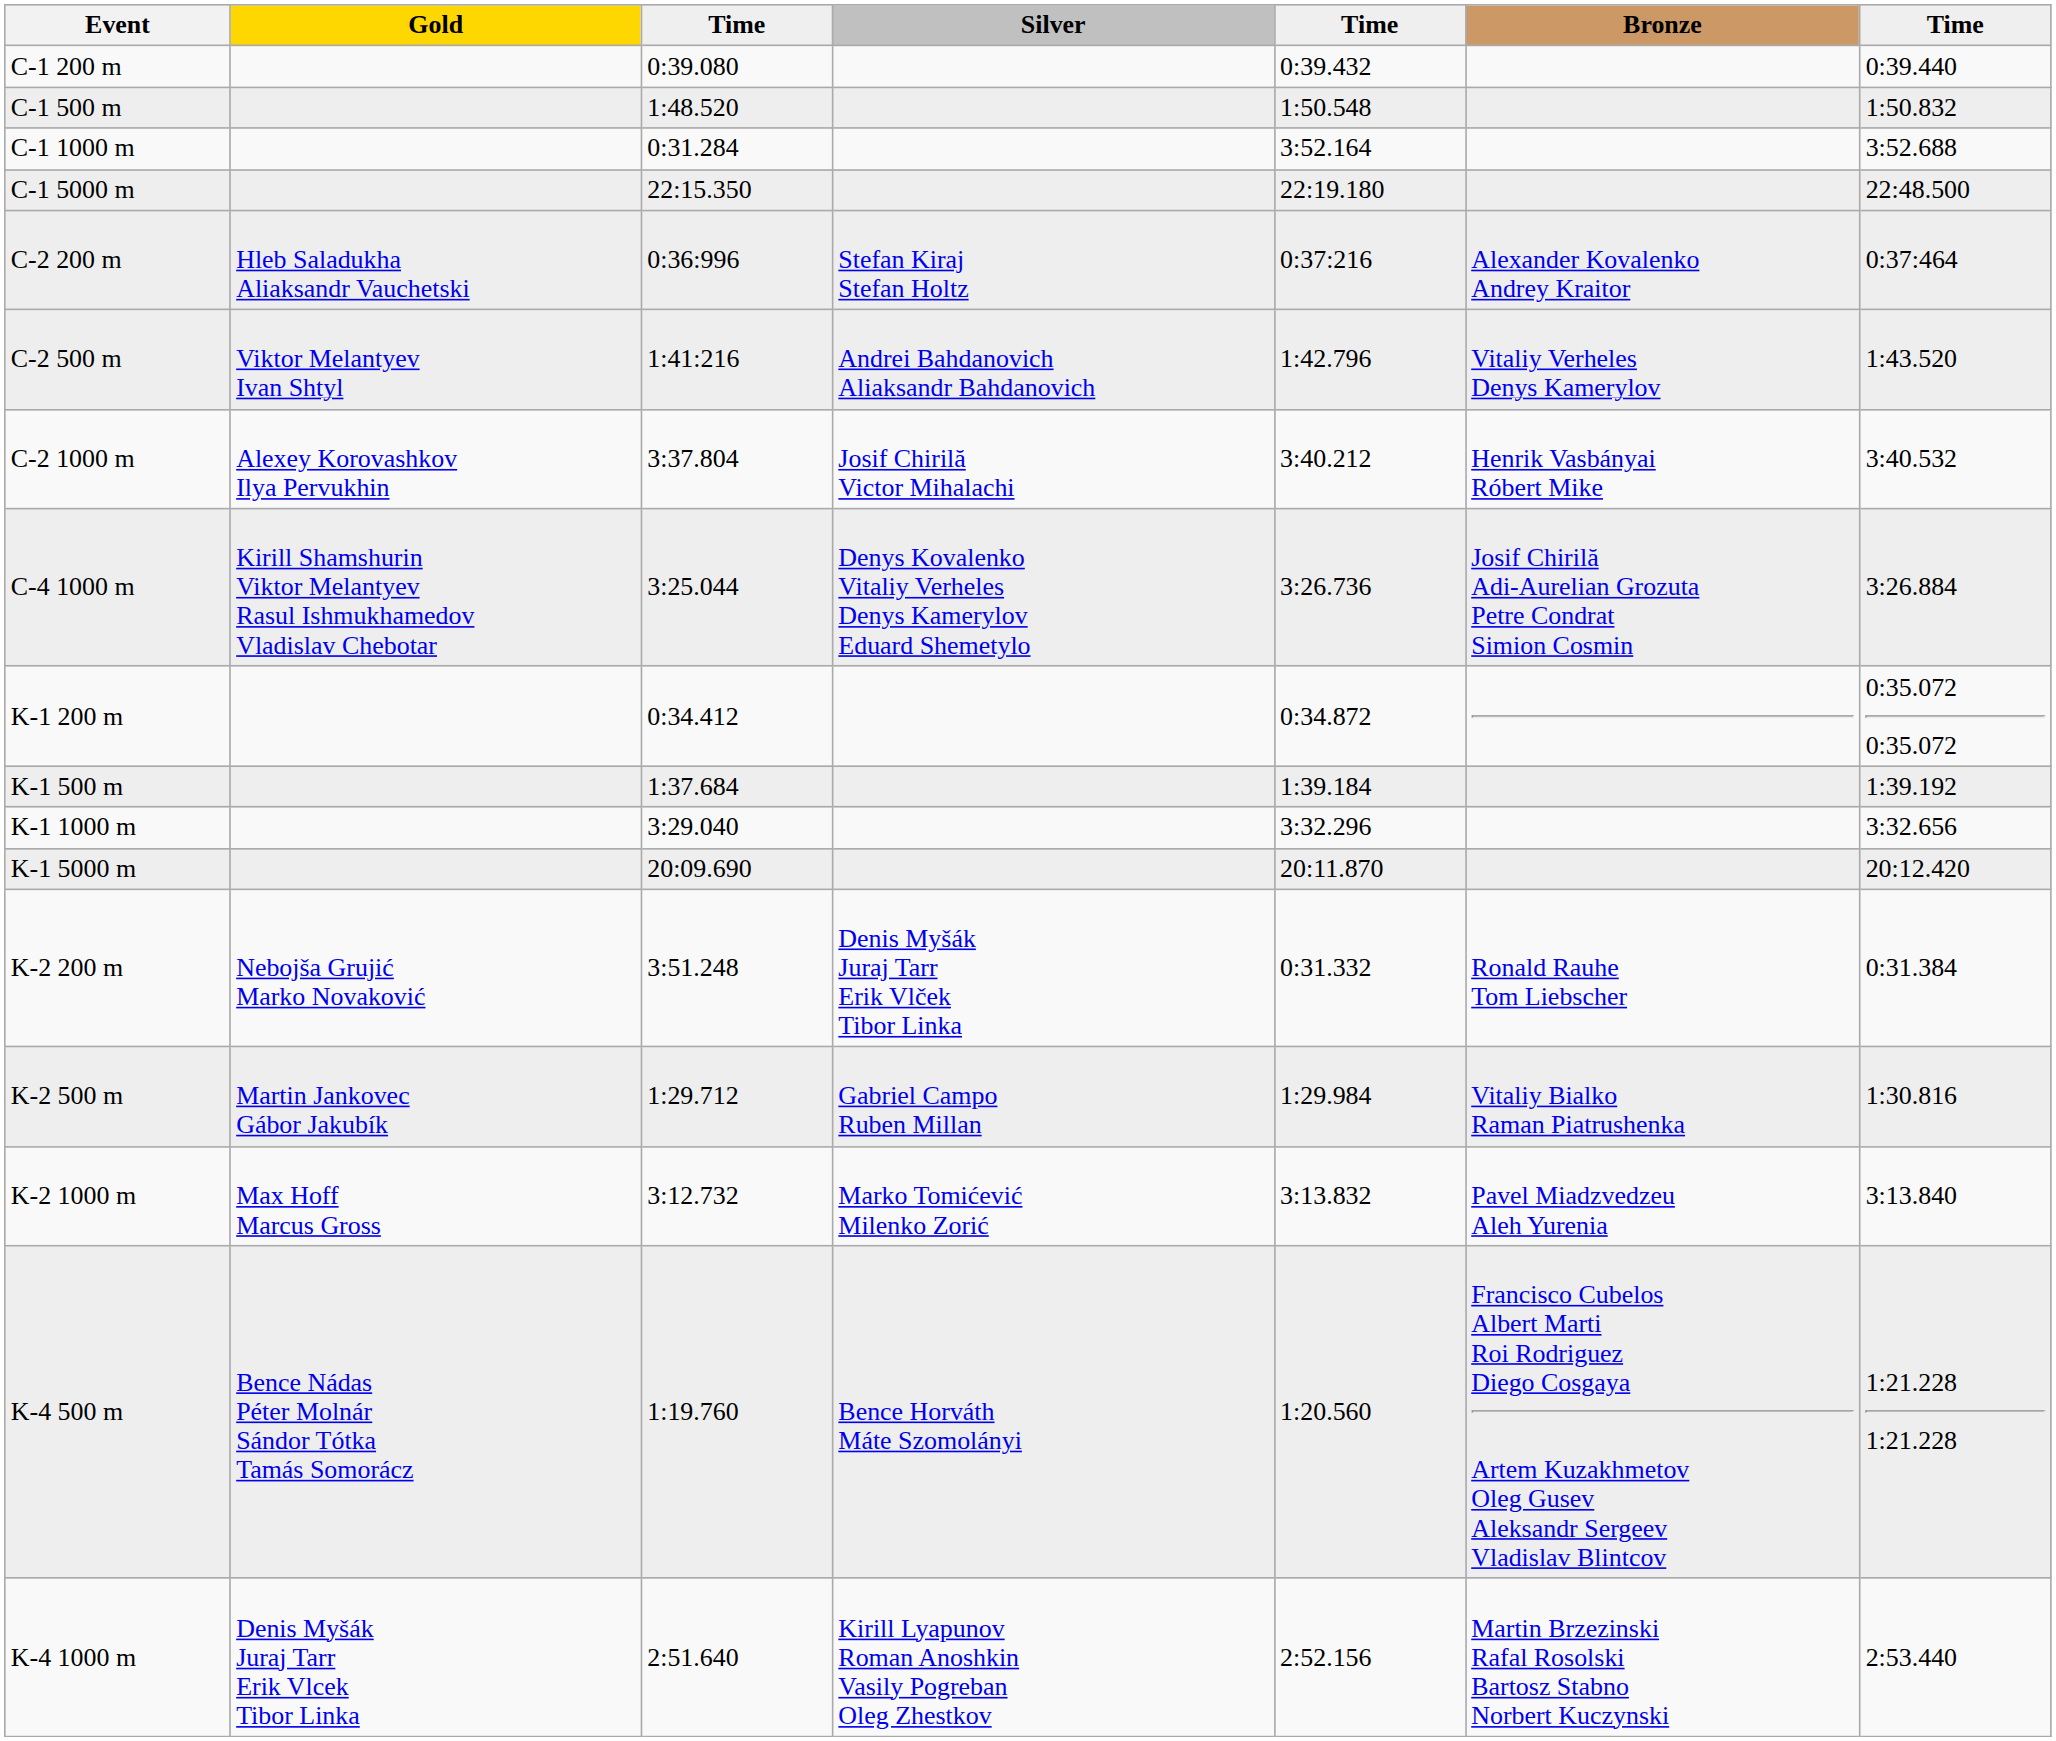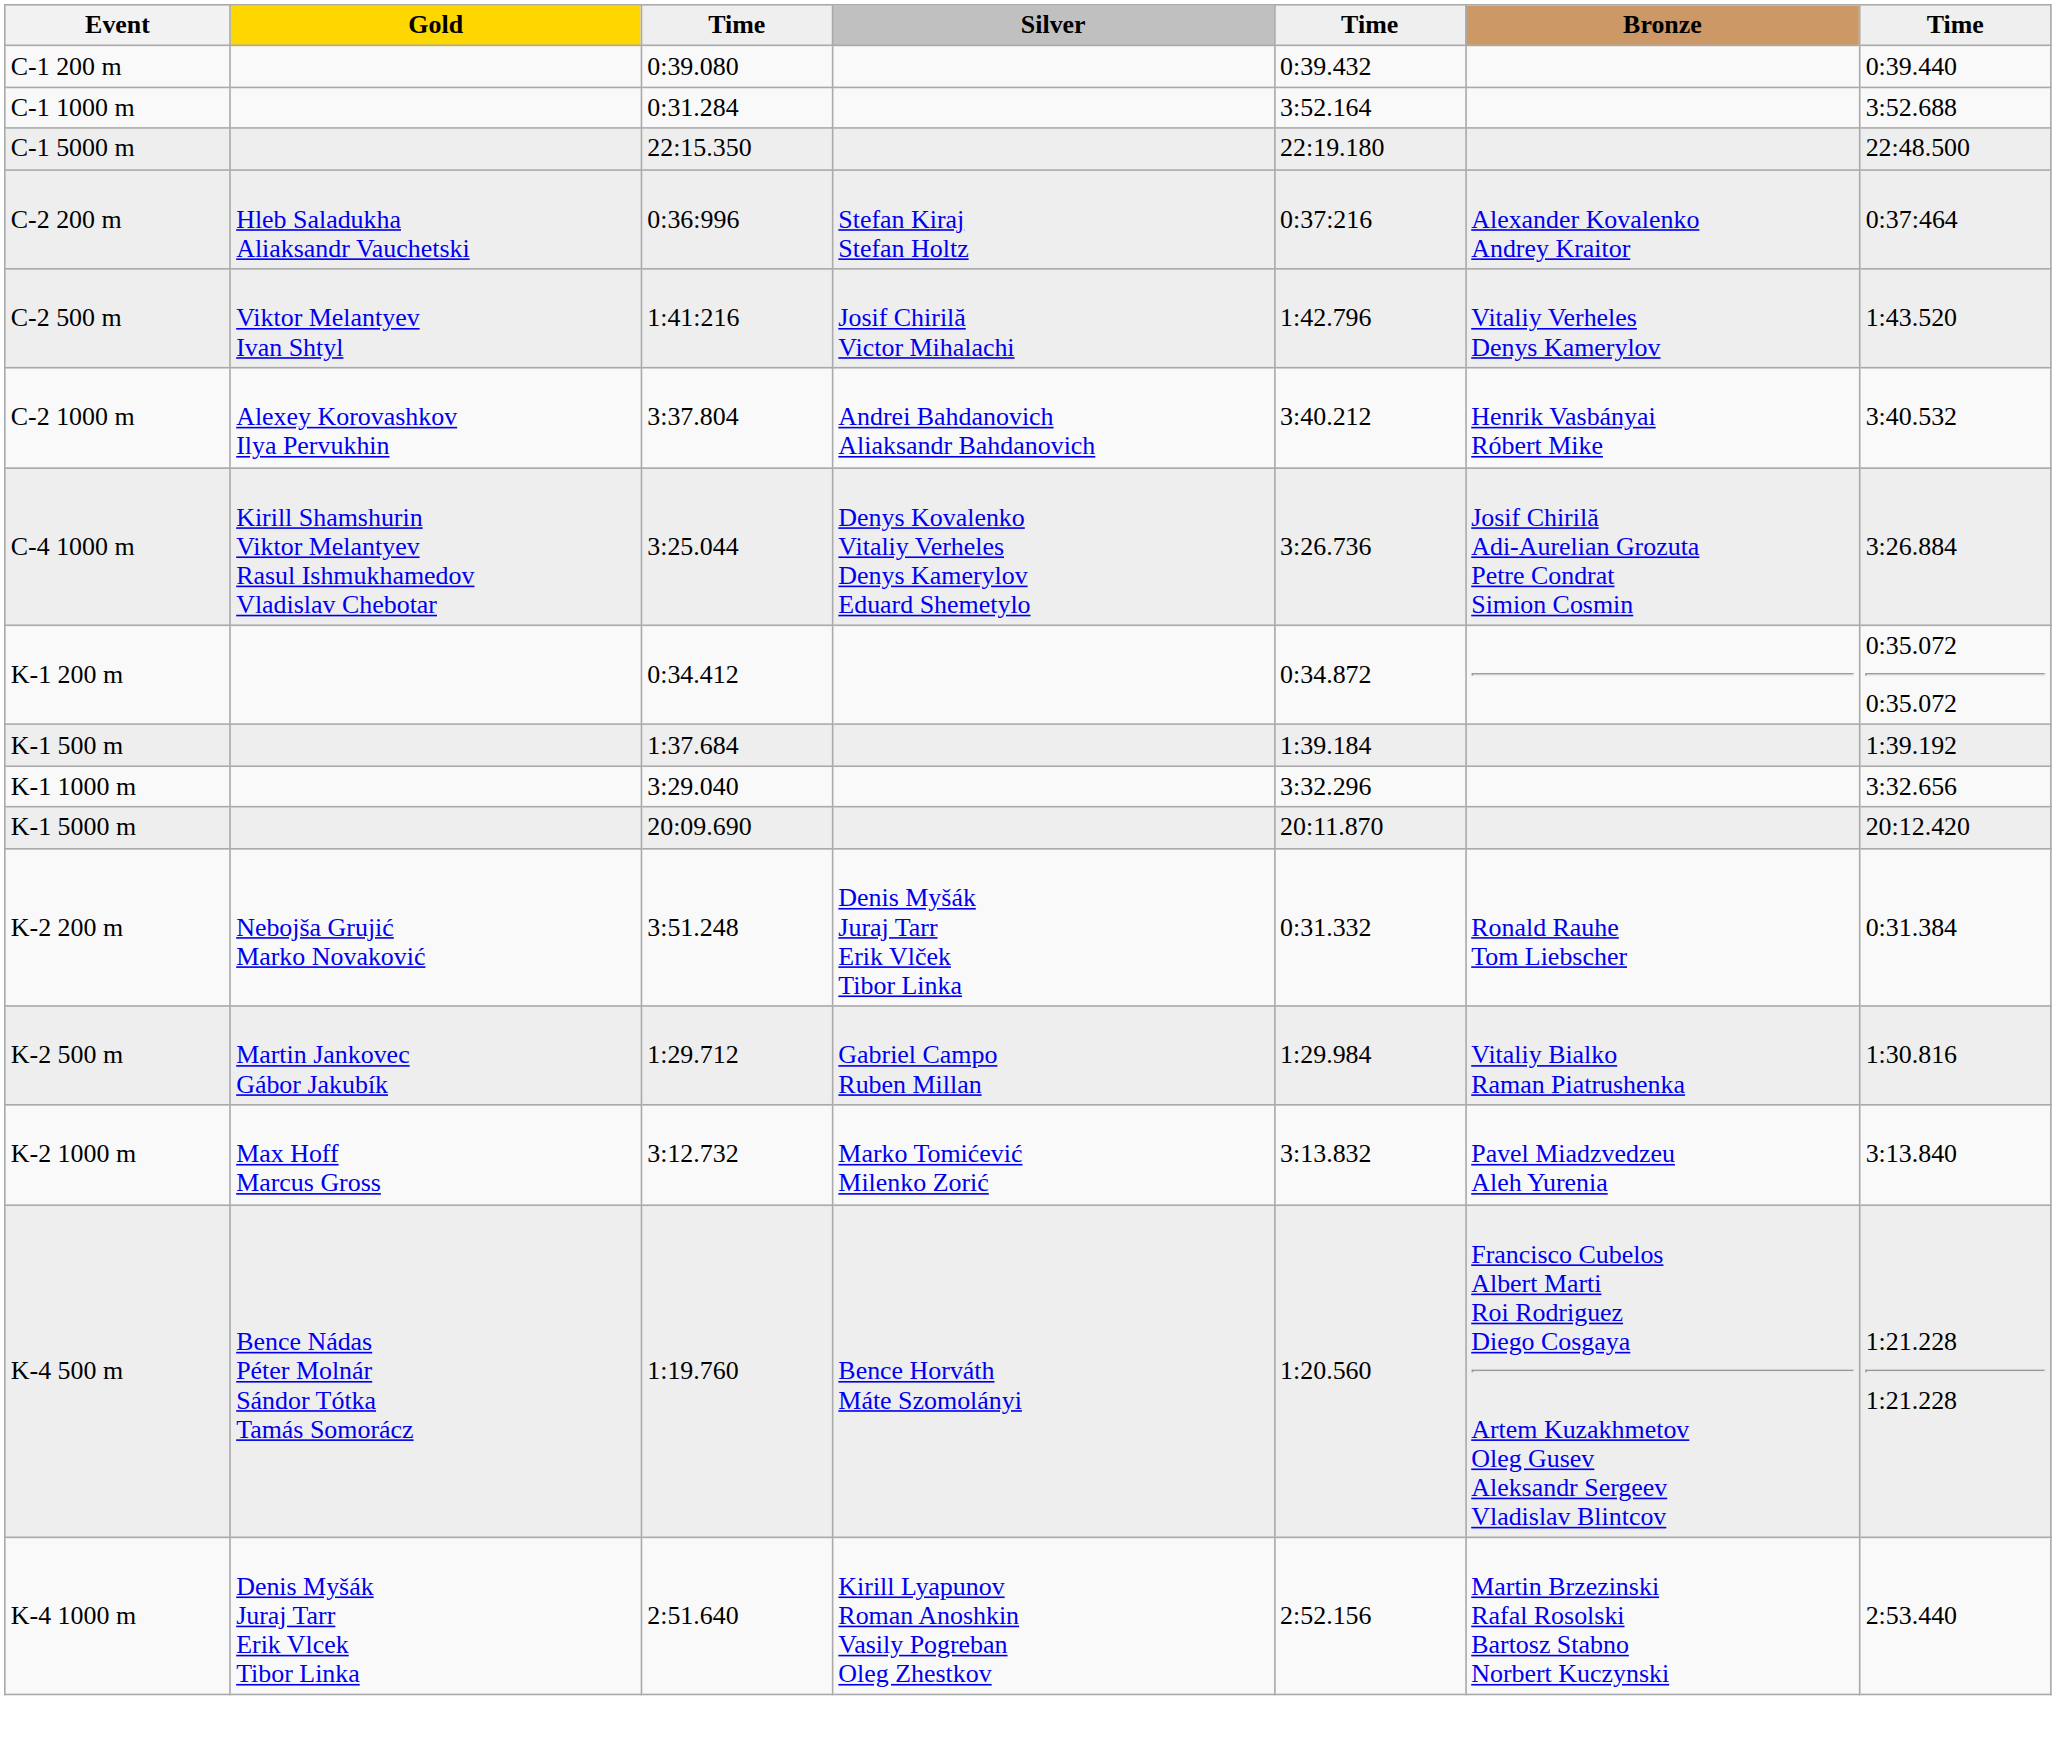 <table class="wikitable" width=100%>
 <tr>
 <th>Event</th>
 <td align=center bgcolor="gold"><strong>Gold</strong></td>
 <td align=center bgcolor="EFEFEF"><strong>Time</strong></td>
 <td align=center bgcolor="silver"><strong>Silver</strong></td>
 <td align=center bgcolor="EFEFEF"><strong>Time</strong></td>
 <td align=center bgcolor="CC9966"><strong>Bronze</strong></td>
 <td align=center bgcolor="EFEFEF"><strong>Time</strong></td>
 </tr>
 <tr>
 <td>C-1 200 m </td>
 <td></td>
 <td>0:39.080</td>
 <td></td>
 <td>0:39.432</td>
 <td></td>
 <td>0:39.440</td>
-</tr>
-<tr style="background:#eee; width:100%;">
-<td>C-1 500 m</td>
-<td></td>
-<td>1:48.520</td>
-<td></td>
-<td>1:50.548</td>
-<td></td>
-<td>1:50.832</td>
 </tr>
 <tr>
 <td>C-1 1000 m </td>
 <td></td>
 <td>0:31.284</td>
 <td></td>
 <td>3:52.164</td>
 <td></td>
 <td>3:52.688</td>
 </tr>
 <tr style="background:#eee; width:100%;">
 <td>C-1 5000 m</td>
 <td></td>
 <td>22:15.350</td>
 <td></td>
 <td>22:19.180</td>
 <td></td>
 <td>22:48.500</td>
 </tr>
 <tr style="background:#eee; width:100%;">
 <td>C-2 200 m</td>
 <td><br><a href='#'>Hleb Saladukha</a><br><a href='#'>Aliaksandr Vauchetski</a></td>
 <td>0:36:996</td>
 <td><br><a href='#'>Stefan Kiraj</a><br><a href='#'>Stefan Holtz</a></td>
 <td>0:37:216</td>
 <td><br><a href='#'>Alexander Kovalenko</a><br><a href='#'>Andrey Kraitor</a></td>
 <td>0:37:464</td>
 </tr>
 <tr style="background:#eee; width:100%;">
 <td>C-2 500 m</td>
 <td><br><a href='#'>Viktor Melantyev</a><br><a href='#'>Ivan Shtyl</a></td>
 <td>1:41:216</td>
-<td><br><a href='#'>Andrei Bahdanovich</a><br><a href='#'>Aliaksandr Bahdanovich</a></td>
+<td><br><a href='#'>Josif Chirilă</a><br><a href='#'>Victor Mihalachi</a></td>
 <td>1:42.796</td>
 <td><br><a href='#'>Vitaliy Verheles</a><br><a href='#'>Denys Kamerylov</a></td>
 <td>1:43.520</td>
 </tr>
 <tr>
 <td>C-2 1000 m </td>
 <td><br><a href='#'>Alexey Korovashkov</a><br><a href='#'>Ilya Pervukhin</a></td>
 <td>3:37.804</td>
-<td><br><a href='#'>Josif Chirilă</a><br><a href='#'>Victor Mihalachi</a></td>
+<td><br><a href='#'>Andrei Bahdanovich</a><br><a href='#'>Aliaksandr Bahdanovich</a></td>
 <td>3:40.212</td>
 <td><br><a href='#'>Henrik Vasbányai</a><br><a href='#'>Róbert Mike</a></td>
 <td>3:40.532</td>
 </tr>
 <tr style="background:#eee; width:100%;">
 <td>C-4 1000 m</td>
 <td><br><a href='#'>Kirill Shamshurin</a><br><a href='#'>Viktor Melantyev</a><br><a href='#'>Rasul Ishmukhamedov</a><br><a href='#'>Vladislav Chebotar</a></td>
 <td>3:25.044</td>
 <td><br><a href='#'>Denys Kovalenko</a><br><a href='#'>Vitaliy Verheles</a><br><a href='#'>Denys Kamerylov</a><br><a href='#'>Eduard Shemetylo</a></td>
 <td>3:26.736</td>
 <td><br><a href='#'>Josif Chirilă</a><br><a href='#'>Adi-Aurelian Grozuta</a><br><a href='#'>Petre Condrat</a><br><a href='#'>Simion Cosmin</a></td>
 <td>3:26.884</td>
 </tr>
 <tr>
 <td>K-1 200 m </td>
 <td></td>
 <td>0:34.412</td>
 <td></td>
 <td>0:34.872</td>
 <td><hr></td>
 <td>0:35.072<hr>0:35.072</td>
 </tr>
 <tr style="background:#eee; width:100%;">
 <td>K-1 500 m</td>
 <td></td>
 <td>1:37.684</td>
 <td></td>
 <td>1:39.184</td>
 <td></td>
 <td>1:39.192</td>
 </tr>
 <tr>
 <td>K-1 1000 m </td>
 <td></td>
 <td>3:29.040</td>
 <td></td>
 <td>3:32.296</td>
 <td></td>
 <td>3:32.656</td>
 </tr>
 <tr style="background:#eee; width:100%;">
 <td>K-1 5000 m</td>
 <td></td>
 <td>20:09.690</td>
 <td></td>
 <td>20:11.870</td>
 <td></td>
 <td>20:12.420</td>
 </tr>
 <tr>
 <td>K-2 200 m </td>
 <td><br><a href='#'>Nebojša Grujić</a><br><a href='#'>Marko Novaković</a></td>
 <td>3:51.248</td>
 <td><br><a href='#'>Denis Myšák</a><br><a href='#'>Juraj Tarr</a><br><a href='#'>Erik Vlček</a><br><a href='#'>Tibor Linka</a></td>
 <td>0:31.332</td>
 <td><br><a href='#'>Ronald Rauhe</a><br><a href='#'>Tom Liebscher</a></td>
 <td>0:31.384</td>
 </tr>
 <tr style="background:#eee; width:100%;">
 <td>K-2 500 m</td>
 <td><br><a href='#'>Martin Jankovec</a><br><a href='#'>Gábor Jakubík</a></td>
 <td>1:29.712</td>
 <td><br><a href='#'>Gabriel Campo</a><br><a href='#'>Ruben Millan</a></td>
 <td>1:29.984</td>
 <td><br><a href='#'>Vitaliy Bialko</a><br><a href='#'>Raman Piatrushenka</a></td>
 <td>1:30.816</td>
 </tr>
 <tr>
 <td>K-2 1000 m </td>
 <td><br><a href='#'>Max Hoff</a><br><a href='#'>Marcus Gross</a></td>
 <td>3:12.732</td>
 <td><br><a href='#'>Marko Tomićević</a><br><a href='#'>Milenko Zorić</a></td>
 <td>3:13.832</td>
 <td><br><a href='#'>Pavel Miadzvedzeu</a><br><a href='#'>Aleh Yurenia</a></td>
 <td>3:13.840<br></td>
 </tr>
 <tr style="background:#eee; width:100%;">
 <td>K-4 500 m</td>
 <td><br><a href='#'>Bence Nádas</a><br><a href='#'>Péter Molnár</a><br><a href='#'>Sándor Tótka</a><br><a href='#'>Tamás Somorácz</a></td>
 <td>1:19.760</td>
 <td><br><a href='#'>Bence Horváth</a><br><a href='#'>Máte Szomolányi</a></td>
 <td>1:20.560</td>
 <td><br><a href='#'>Francisco Cubelos</a><br><a href='#'>Albert Marti</a><br><a href='#'>Roi Rodriguez</a><br><a href='#'>Diego Cosgaya</a><hr><br><a href='#'>Artem Kuzakhmetov</a><br><a href='#'>Oleg Gusev</a><br><a href='#'>Aleksandr Sergeev</a><br><a href='#'>Vladislav Blintcov</a></td>
 <td>1:21.228<hr>1:21.228</td>
 </tr>
 <tr>
 <td>K-4 1000 m </td>
 <td><br><a href='#'>Denis Myšák</a><br><a href='#'>Juraj Tarr</a><br><a href='#'>Erik Vlcek</a><br><a href='#'>Tibor Linka</a></td>
 <td>2:51.640</td>
 <td><br><a href='#'>Kirill Lyapunov</a><br><a href='#'>Roman Anoshkin</a><br><a href='#'>Vasily Pogreban</a><br><a href='#'>Oleg Zhestkov</a></td>
 <td>2:52.156</td>
 <td><br><a href='#'>Martin Brzezinski</a><br><a href='#'>Rafal Rosolski</a><br><a href='#'>Bartosz Stabno</a><br><a href='#'>Norbert Kuczynski</a></td>
 <td>2:53.440</td>
 </tr>
 </table>
